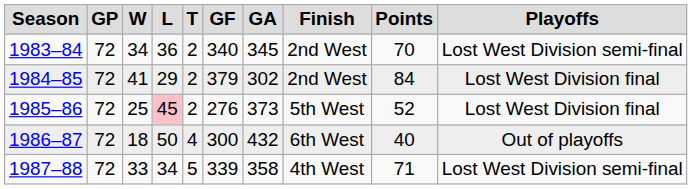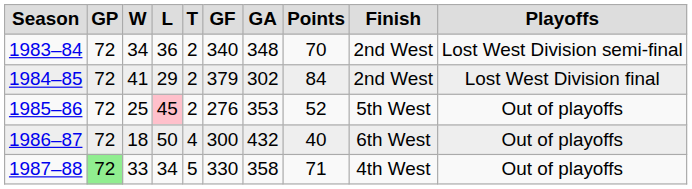 <table class="wikitable">
 <tr align="center"  bgcolor="#dddddd">
 <td><strong>Season</strong></td>
 <td><strong>GP </strong></td>
 <td><strong> W </strong></td>
 <td><strong> L </strong></td>
 <td><strong> T </strong></td>
 <td><strong>GF </strong></td>
 <td><strong>GA </strong></td>
+<td><strong>Points</strong></td>
 <td><strong>Finish</strong></td>
-<td><strong>Points</strong></td>
 <td><strong>Playoffs</strong></td>
 </tr>
 <tr align="center">
 <td><a href='#'>1983–84</a></td>
 <td>72</td>
 <td>34</td>
 <td>36</td>
 <td>2</td>
 <td>340</td>
-<td>345</td>
+<td>348</td>
+<td>70</td>
 <td>2nd West</td>
-<td>70</td>
 <td>Lost West Division semi-final</td>
 </tr>
 <tr align="center" bgcolor="#eeeeee">
 <td><a href='#'>1984–85</a></td>
 <td>72</td>
 <td>41</td>
 <td>29</td>
 <td>2</td>
 <td>379</td>
 <td>302</td>
+<td>84</td>
 <td>2nd West</td>
-<td>84</td>
 <td>Lost West Division final</td>
 </tr>
 <tr align="center">
 <td><a href='#'>1985–86</a></td>
 <td>72</td>
 <td>25</td>
 <td style="background: pink;">45</td>
 <td>2</td>
 <td>276</td>
-<td>373</td>
+<td>353</td>
+<td>52</td>
 <td>5th West</td>
-<td>52</td>
-<td>Lost West Division final</td>
+<td>Out of playoffs</td>
 </tr>
 <tr align="center" bgcolor="#eeeeee">
 <td><a href='#'>1986–87</a></td>
 <td>72</td>
 <td>18</td>
 <td>50</td>
 <td>4</td>
 <td>300</td>
 <td>432</td>
+<td>40</td>
 <td>6th West</td>
-<td>40</td>
 <td>Out of playoffs</td>
 </tr>
 <tr align="center">
 <td><a href='#'>1987–88</a></td>
-<td>72</td>
+<td style="background: lightgreen;">72</td>
 <td>33</td>
 <td>34</td>
 <td>5</td>
-<td>339</td>
+<td>330</td>
 <td>358</td>
+<td>71</td>
 <td>4th West</td>
-<td>71</td>
-<td>Lost West Division semi-final</td>
+<td>Out of playoffs</td>
 </tr>
 </table>
